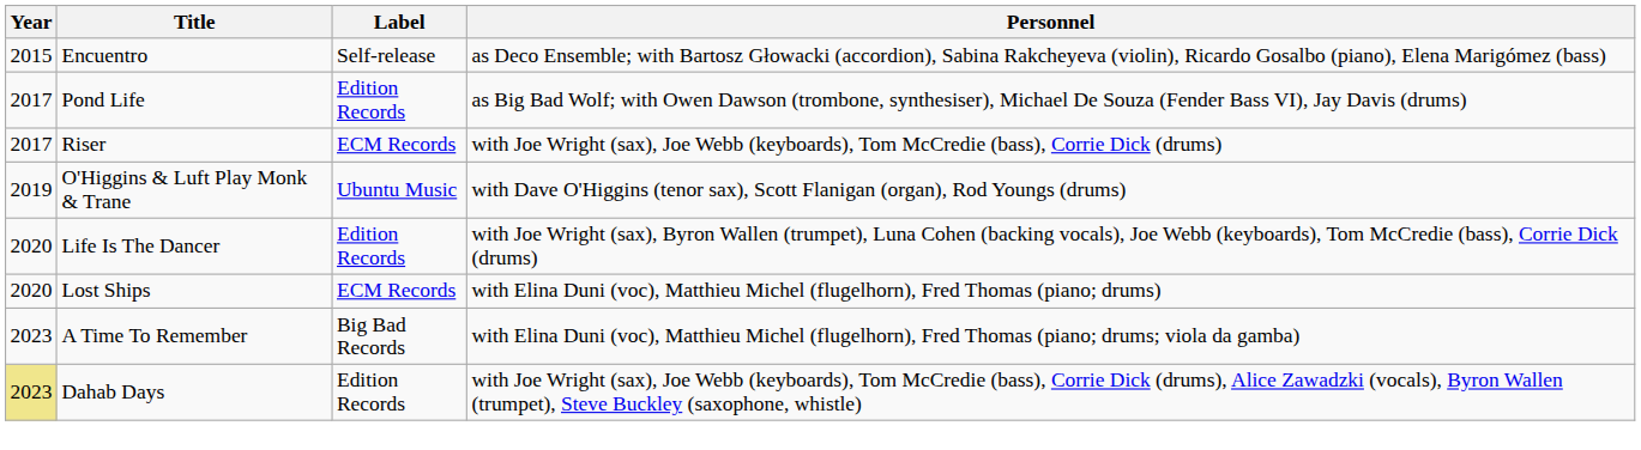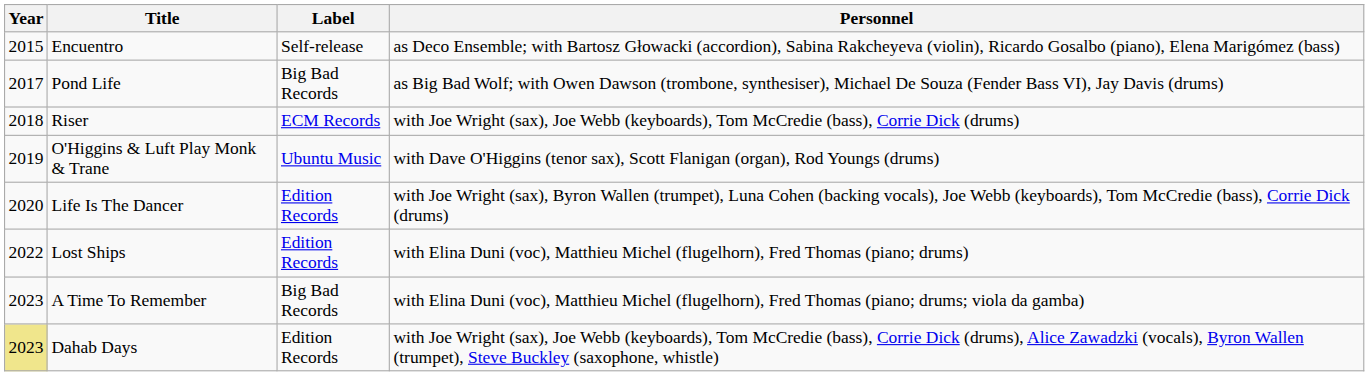 <table class="wikitable">
 <tr>
 <th>Year</th>
 <th>Title</th>
 <th>Label</th>
 <th>Personnel</th>
 </tr>
 <tr>
 <td>2015</td>
 <td>Encuentro</td>
 <td>Self-release</td>
 <td>as Deco Ensemble; with Bartosz Głowacki (accordion), Sabina Rakcheyeva (violin), Ricardo Gosalbo (piano), Elena Marigómez (bass)</td>
 </tr>
 <tr>
 <td>2017</td>
 <td>Pond Life</td>
-<td><a href='#'>Edition Records</a></td>
+<td>Big Bad Records</td>
 <td>as Big Bad Wolf; with Owen Dawson (trombone, synthesiser), Michael De Souza (Fender Bass VI), Jay Davis (drums)</td>
 </tr>
 <tr>
-<td>2017</td>
+<td>2018</td>
 <td>Riser</td>
 <td><a href='#'>ECM Records</a></td>
 <td>with Joe Wright (sax), Joe Webb (keyboards), Tom McCredie (bass), <a href='#'>Corrie Dick</a> (drums)</td>
 </tr>
 <tr>
 <td>2019</td>
 <td>O'Higgins & Luft Play Monk & Trane</td>
 <td><a href='#'>Ubuntu Music</a></td>
 <td>with Dave O'Higgins (tenor sax), Scott Flanigan (organ), Rod Youngs (drums)</td>
 </tr>
 <tr>
 <td>2020</td>
 <td>Life Is The Dancer</td>
 <td><a href='#'>Edition Records</a></td>
 <td>with Joe Wright (sax), Byron Wallen (trumpet), Luna Cohen (backing vocals), Joe Webb (keyboards), Tom McCredie (bass), <a href='#'>Corrie Dick</a> (drums)</td>
 </tr>
 <tr>
-<td>2020</td>
+<td>2022</td>
 <td>Lost Ships</td>
-<td><a href='#'>ECM Records</a></td>
+<td><a href='#'>Edition Records</a></td>
 <td>with Elina Duni (voc), Matthieu Michel (flugelhorn), Fred Thomas (piano; drums)</td>
 </tr>
 <tr>
 <td>2023</td>
 <td>A Time To Remember</td>
 <td>Big Bad Records</td>
 <td>with Elina Duni (voc), Matthieu Michel (flugelhorn), Fred Thomas (piano; drums; viola da gamba)</td>
 </tr>
 <tr>
 <td style="background: khaki;">2023</td>
 <td>Dahab Days</td>
 <td>Edition Records</td>
 <td>with Joe Wright (sax), Joe Webb (keyboards), Tom McCredie (bass), <a href='#'>Corrie Dick</a> (drums), <a href='#'>Alice Zawadzki</a> (vocals), <a href='#'>Byron Wallen</a> (trumpet), <a href='#'>Steve Buckley</a> (saxophone, whistle)</td>
 </tr>
 </table>
